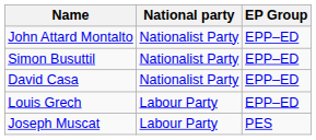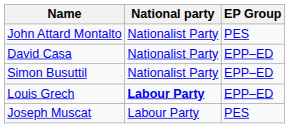 <table class="sortable wikitable">
 <tr>
 <th>Name</th>
 <th>National party</th>
 <th>EP Group</th>
 </tr>
 <tr>
 <td><a href='#'>John Attard Montalto</a></td>
 <td> <a href='#'>Nationalist Party</a></td>
+<td> <a href='#'>PES</a></td>
+</tr>
+<tr>
+<td><a href='#'>David Casa</a></td>
+<td> <a href='#'>Nationalist Party</a></td>
 <td> <a href='#'>EPP–ED</a></td>
 </tr>
 <tr>
 <td><a href='#'>Simon Busuttil</a></td>
 <td> <a href='#'>Nationalist Party</a></td>
 <td> <a href='#'>EPP–ED</a></td>
 </tr>
 <tr>
-<td><a href='#'>David Casa</a></td>
-<td> <a href='#'>Nationalist Party</a></td>
-<td> <a href='#'>EPP–ED</a></td>
-</tr>
-<tr>
 <td><a href='#'>Louis Grech</a></td>
-<td> <a href='#'>Labour Party</a></td>
+<td><strong> <a href='#'>Labour Party</a></strong></td>
 <td> <a href='#'>EPP–ED</a></td>
 </tr>
 <tr>
 <td><a href='#'>Joseph Muscat</a></td>
 <td> <a href='#'>Labour Party</a></td>
 <td> <a href='#'>PES</a></td>
 </tr>
 </table>
